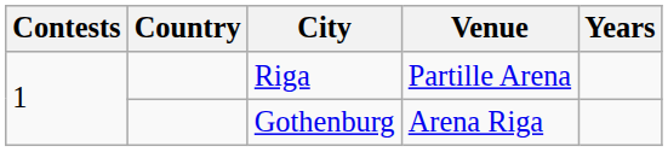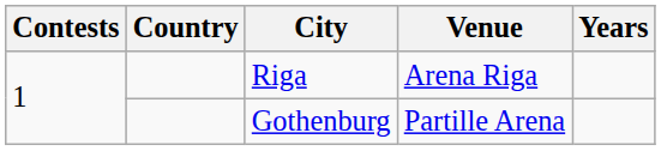 <table class="wikitable sortable">
 <tr>
 <th>Contests</th>
 <th>Country</th>
 <th>City</th>
 <th>Venue</th>
 <th>Years</th>
 </tr>
 <tr>
 <td rowspan="2">1</td>
 <td></td>
 <td><a href='#'>Riga</a></td>
-<td><a href='#'>Partille Arena</a></td>
+<td><a href='#'>Arena Riga</a></td>
 <td></td>
 </tr>
 <tr>
 <td></td>
 <td><a href='#'>Gothenburg</a></td>
-<td><a href='#'>Arena Riga</a></td>
+<td><a href='#'>Partille Arena</a></td>
 <td></td>
 </tr>
 </table>
